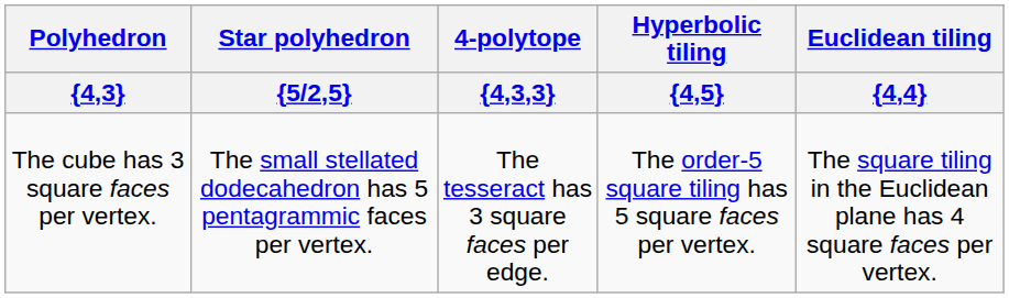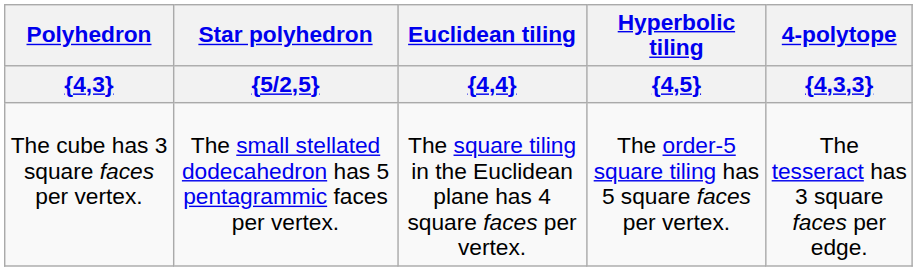 <table class=wikitable width=640>
 <tr>
 <th><a href='#'>Polyhedron</a></th>
 <th><a href='#'>Star polyhedron</a></th>
+<th><a href='#'>Euclidean tiling</a></th>
+<th><a href='#'>Hyperbolic tiling</a></th>
 <th><a href='#'>4-polytope</a></th>
-<th><a href='#'>Hyperbolic tiling</a></th>
-<th><a href='#'>Euclidean tiling</a></th>
 </tr>
 <tr>
 <th><a href='#'>{4,3}</a></th>
 <th><a href='#'>{5/2,5}</a></th>
+<th><a href='#'>{4,4}</a></th>
+<th><a href='#'>{4,5}</a></th>
 <th><a href='#'>{4,3,3}</a></th>
-<th><a href='#'>{4,5}</a></th>
-<th><a href='#'>{4,4}</a></th>
 </tr>
 <tr align=center valign=top>
 <td><br>The cube has 3 square <em>faces</em> per vertex.</td>
 <td><br>The <a href='#'>small stellated dodecahedron</a> has 5 <a href='#'>pentagrammic</a> faces per vertex.</td>
+<td><br>The <a href='#'>square tiling</a> in the Euclidean plane has 4 square <em>faces</em> per vertex.</td>
+<td><br>The <a href='#'>order-5 square tiling</a> has 5 square <em>faces</em> per vertex.</td>
 <td><br>The <a href='#'>tesseract</a> has 3 square <em>faces</em> per edge.</td>
-<td><br>The <a href='#'>order-5 square tiling</a> has 5 square <em>faces</em> per vertex.</td>
-<td><br>The <a href='#'>square tiling</a> in the Euclidean plane has 4 square <em>faces</em> per vertex.</td>
 </tr>
 </table>
